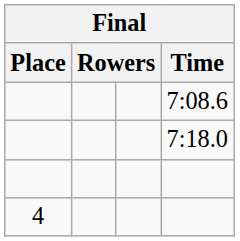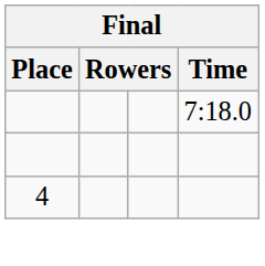 <table class=wikitable style="text-align:center">
 <tr>
 <th colspan=4>Final</th>
 </tr>
 <tr>
 <th>Place</th>
 <th colspan=2>Rowers</th>
 <th>Time</th>
-</tr>
-<tr>
-<td></td>
-<td align=left> <br> </td>
-<td align=left> <br> </td>
-<td>7:08.6</td>
 </tr>
 <tr>
 <td></td>
 <td align=left> <br> </td>
 <td align=left> <br> </td>
 <td>7:18.0</td>
 </tr>
 <tr>
 <td></td>
 <td align=left> <br> </td>
 <td align=left> <br> </td>
 <td></td>
 </tr>
 <tr>
 <td>4</td>
 <td align=left> <br> </td>
 <td align=left> <br> </td>
 <td></td>
 </tr>
 </table>
